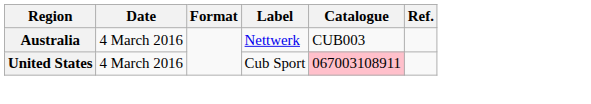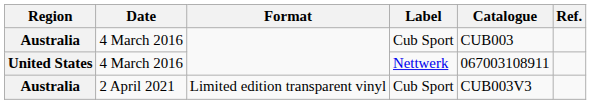 <table class="wikitable plainrowheaders">
 <tr>
 <th scope="col">Region</th>
 <th scope="col">Date</th>
 <th scope="col">Format</th>
 <th scope="col">Label</th>
 <th scope="col">Catalogue</th>
 <th scope="col">Ref.</th>
 </tr>
 <tr>
 <th scope="row">Australia</th>
 <td>4 March 2016</td>
 <td rowspan="2"></td>
-<td><a href='#'>Nettwerk</a></td>
+<td>Cub Sport</td>
 <td>CUB003</td>
 <td style="text-align:center;"></td>
 </tr>
 <tr>
 <th scope="row">United States</th>
 <td>4 March 2016</td>
+<td><a href='#'>Nettwerk</a></td>
+<td>067003108911</td>
+<td style="text-align:center;"></td>
+</tr>
+<tr>
+<th scope="row">Australia</th>
+<td>2 April 2021</td>
+<td>Limited edition transparent vinyl</td>
 <td>Cub Sport</td>
-<td style="background: pink;">067003108911</td>
+<td>CUB003V3</td>
 <td style="text-align:center;"></td>
 </tr>
 </table>
